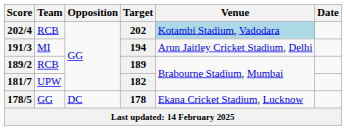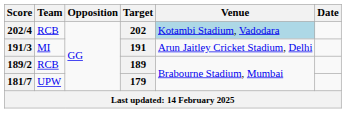 <table class="wikitable sortable" style="text-align:left;font-size:93%;">
 <tr>
 <th>Score</th>
 <th>Team</th>
 <th>Opposition</th>
 <th>Target</th>
 <th>Venue</th>
 <th>Date</th>
 </tr>
 <tr>
 <th>202/4</th>
 <td><a href='#'>RCB</a></td>
 <td rowspan="4"><a href='#'>GG</a></td>
 <th>202</th>
 <td style="background: lightblue;"><a href='#'>Kotambi Stadium</a>, <a href='#'>Vadodara</a></td>
 <td></td>
 </tr>
 <tr>
 <th>191/3</th>
 <td><a href='#'>MI</a></td>
-<th>194</th>
+<th>191</th>
 <td><a href='#'>Arun Jaitley Cricket Stadium</a>, <a href='#'>Delhi</a></td>
 <td></td>
 </tr>
 <tr>
 <th>189/2</th>
 <td><a href='#'>RCB</a></td>
 <th>189</th>
 <td rowspan="2"><a href='#'>Brabourne Stadium</a>, <a href='#'>Mumbai</a></td>
 <td></td>
 </tr>
 <tr>
 <th>181/7</th>
 <td><a href='#'>UPW</a></td>
-<th>182</th>
-<td></td>
-</tr>
-<tr>
-<th>178/5</th>
-<td><a href='#'>GG</a></td>
-<td><a href='#'>DC</a></td>
-<th>178</th>
-<td><a href='#'>Ekana Cricket Stadium</a>, <a href='#'>Lucknow</a></td>
+<th>179</th>
 <td></td>
 </tr>
 <tr class="sortbottom">
 <th colspan="6"><small>Last updated:</small> <small>14 February 2025</small></th>
 </tr>
 </table>
